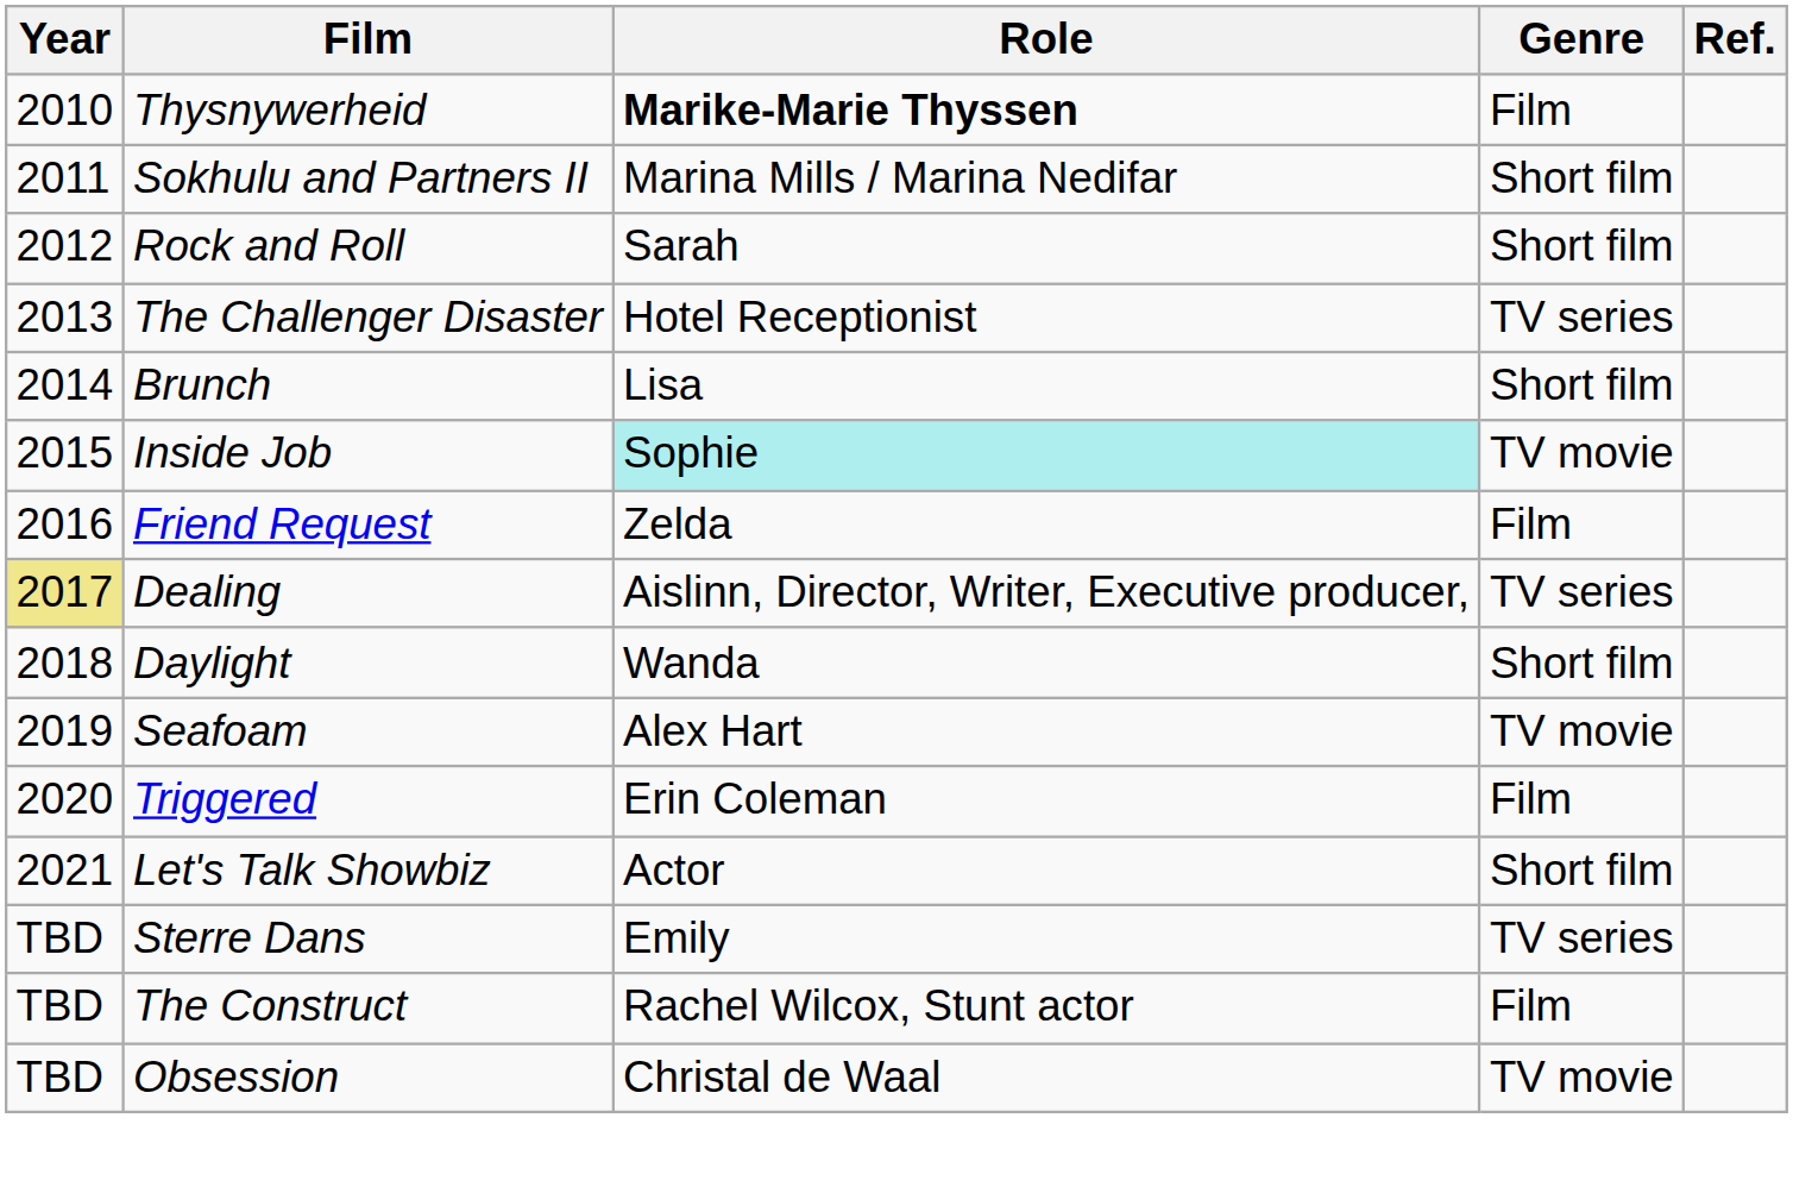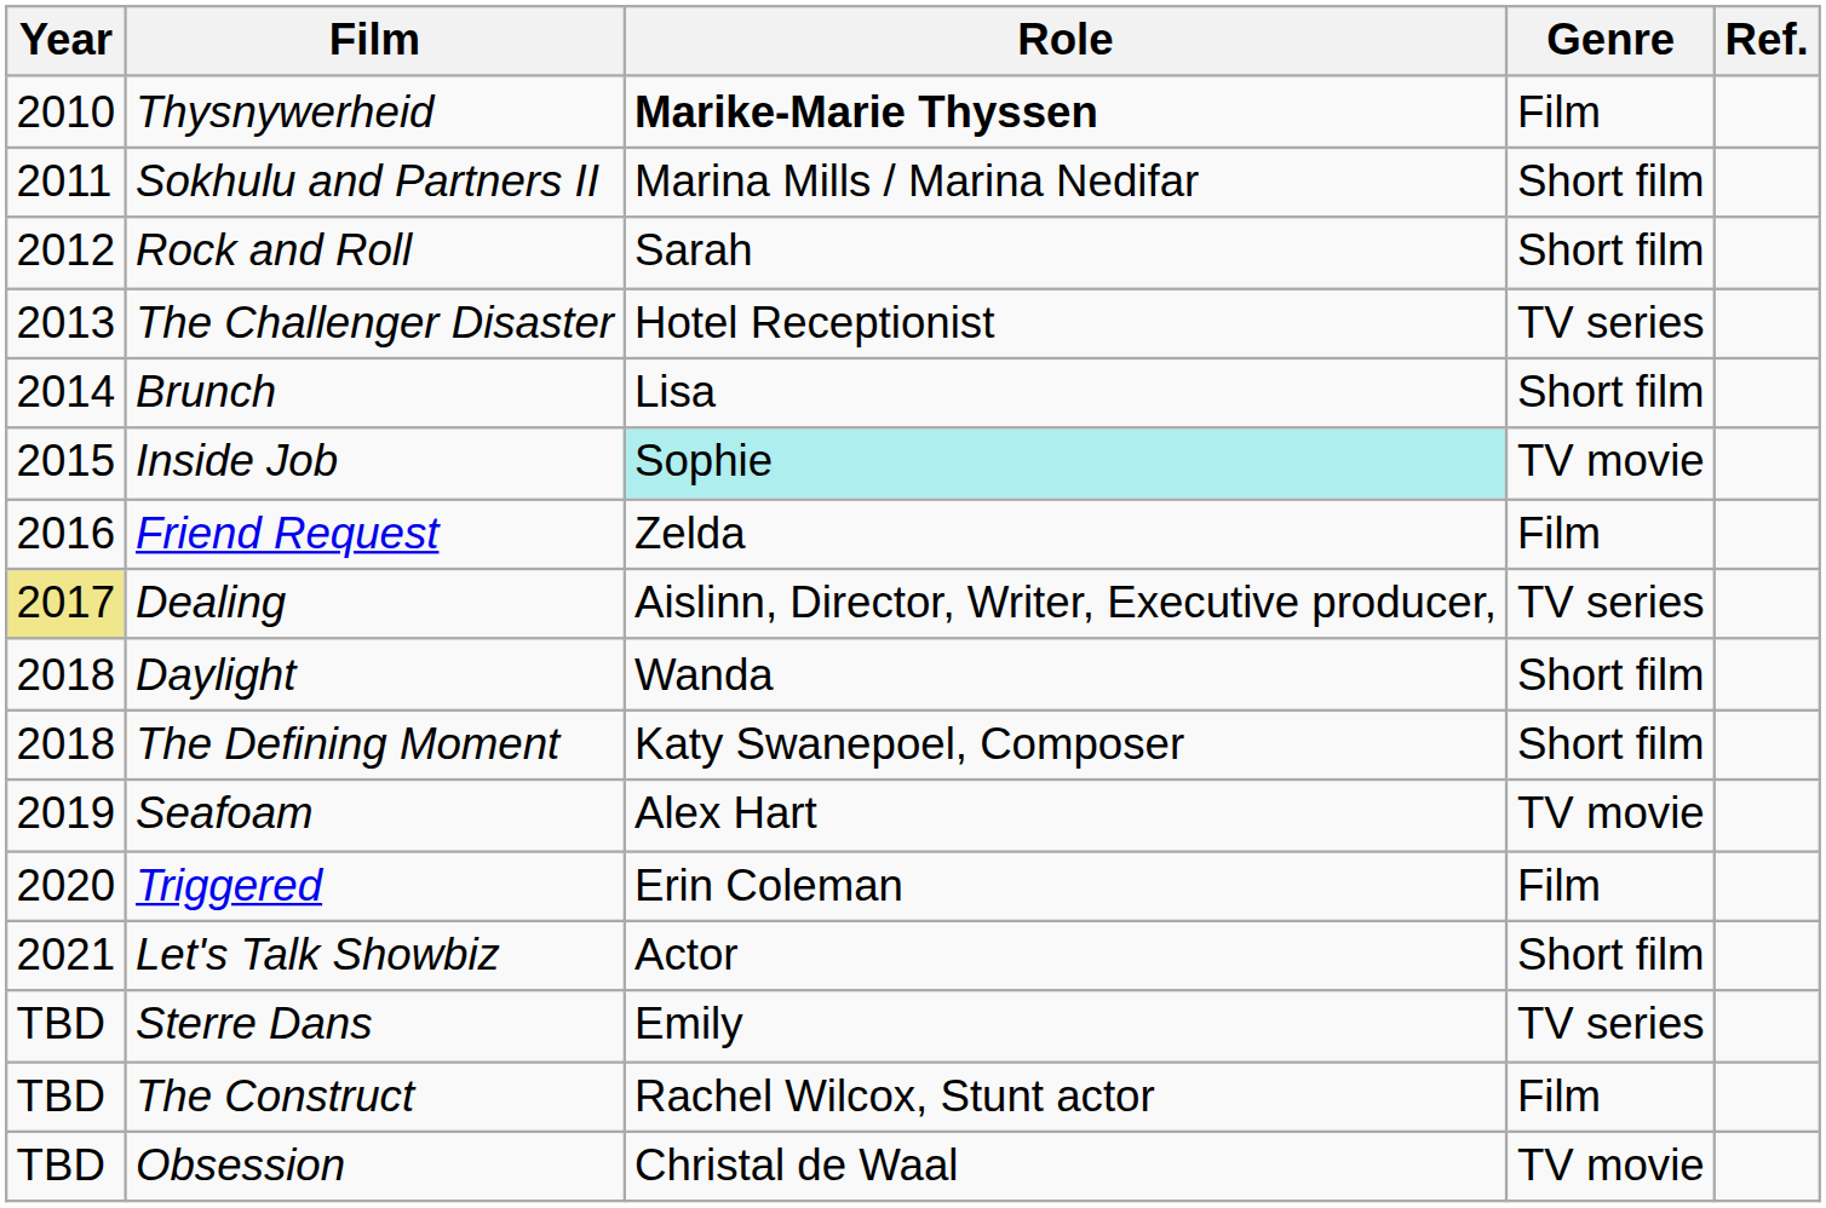 <table class="wikitable">
 <tr>
 <th>Year</th>
 <th>Film</th>
 <th>Role</th>
 <th>Genre</th>
 <th>Ref.</th>
 </tr>
 <tr>
 <td>2010</td>
 <td><em>Thysnywerheid</em></td>
 <td><strong>Marike-Marie Thyssen</strong></td>
 <td>Film</td>
 <td></td>
 </tr>
 <tr>
 <td>2011</td>
 <td><em>Sokhulu and Partners II</em></td>
 <td>Marina Mills / Marina Nedifar</td>
 <td>Short film</td>
 <td></td>
 </tr>
 <tr>
 <td>2012</td>
 <td><em>Rock and Roll</em></td>
 <td>Sarah</td>
 <td>Short film</td>
 <td></td>
 </tr>
 <tr>
 <td>2013</td>
 <td><em>The Challenger Disaster</em></td>
 <td>Hotel Receptionist</td>
 <td>TV series</td>
 <td></td>
 </tr>
 <tr>
 <td>2014</td>
 <td><em>Brunch</em></td>
 <td>Lisa</td>
 <td>Short film</td>
 <td></td>
 </tr>
 <tr>
 <td>2015</td>
 <td><em>Inside Job</em></td>
 <td style="background: paleturquoise;">Sophie</td>
 <td>TV movie</td>
 <td></td>
 </tr>
 <tr>
 <td>2016</td>
 <td><em><a href='#'>Friend Request</a></em></td>
 <td>Zelda</td>
 <td>Film</td>
 <td></td>
 </tr>
 <tr>
 <td style="background: khaki;">2017</td>
 <td><em>Dealing</em></td>
 <td>Aislinn, Director, Writer, Executive producer,</td>
 <td>TV series</td>
 <td></td>
 </tr>
 <tr>
 <td>2018</td>
 <td><em>Daylight</em></td>
 <td>Wanda</td>
 <td>Short film</td>
 <td></td>
 </tr>
 <tr>
+<td>2018</td>
+<td><em>The Defining Moment</em></td>
+<td>Katy Swanepoel, Composer</td>
+<td>Short film</td>
+<td></td>
+</tr>
+<tr>
 <td>2019</td>
 <td><em>Seafoam</em></td>
 <td>Alex Hart</td>
 <td>TV movie</td>
 <td></td>
 </tr>
 <tr>
 <td>2020</td>
 <td><em><a href='#'>Triggered</a></em></td>
 <td>Erin Coleman</td>
 <td>Film</td>
 <td></td>
 </tr>
 <tr>
 <td>2021</td>
 <td><em>Let's Talk Showbiz</em></td>
 <td>Actor</td>
 <td>Short film</td>
 <td></td>
 </tr>
 <tr>
 <td>TBD</td>
 <td><em>Sterre Dans</em></td>
 <td>Emily</td>
 <td>TV series</td>
 <td></td>
 </tr>
 <tr>
 <td>TBD</td>
 <td><em>The Construct</em></td>
 <td>Rachel Wilcox, Stunt actor</td>
 <td>Film</td>
 <td></td>
 </tr>
 <tr>
 <td>TBD</td>
 <td><em>Obsession</em></td>
 <td>Christal de Waal</td>
 <td>TV movie</td>
 <td></td>
 </tr>
 </table>
